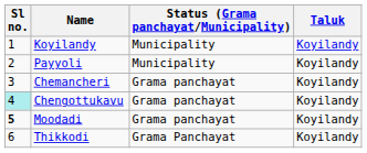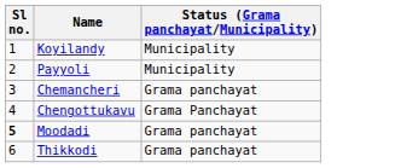 <table class="wikitable sortable" style="font-size:95%;">
 <tr>
 <th width="20px">Sl no.</th>
 <th width="100px">Name</th>
 <th width="130px">Status (<a href='#'>Grama panchayat</a>/<a href='#'>Municipality</a>)</th>
-<th width="50px"><a href='#'>Taluk</a></th>
 </tr>
 <tr>
 <td>1</td>
 <td><a href='#'>Koyilandy</a></td>
 <td>Municipality</td>
-<td><a href='#'>Koyilandy</a></td>
 </tr>
 <tr>
 <td>2</td>
 <td><a href='#'>Payyoli</a></td>
 <td>Municipality</td>
-<td>Koyilandy</td>
 </tr>
 <tr>
 <td>3</td>
 <td><a href='#'>Chemancheri</a></td>
 <td>Grama panchayat</td>
-<td>Koyilandy</td>
 </tr>
 <tr>
-<td style="background: paleturquoise;">4</td>
+<td>4</td>
 <td><a href='#'>Chengottukavu</a></td>
-<td>Grama panchayat</td>
-<td>Koyilandy</td>
+<td>Grama Panchayat</td>
 </tr>
 <tr>
 <td><strong>5</strong></td>
 <td><a href='#'>Moodadi</a></td>
 <td>Grama panchayat</td>
-<td>Koyilandy</td>
 </tr>
 <tr>
 <td>6</td>
 <td><a href='#'>Thikkodi</a></td>
-<td>Grama Panchayat</td>
-<td>Koyilandy</td>
+<td>Grama panchayat</td>
 </tr>
 </table>
